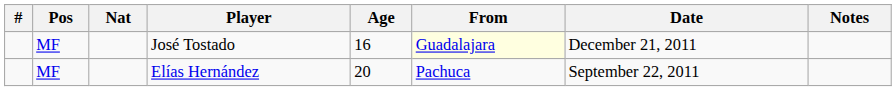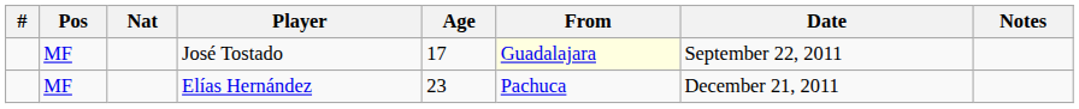 <table class="wikitable" style="width:65%; text-align:center; font-size:95%; text-align:left;">
 <tr>
 <th><strong>#</strong></th>
 <th><strong>Pos</strong></th>
 <th><strong>Nat</strong></th>
 <th><strong>Player</strong></th>
 <th><strong>Age</strong></th>
 <th><strong>From</strong></th>
 <th><strong>Date</strong></th>
 <th><strong>Notes</strong></th>
 </tr>
 <tr>
 <td></td>
 <td><a href='#'>MF</a></td>
 <td></td>
 <td>José Tostado</td>
-<td>16</td>
+<td>17</td>
 <td style="background: lightyellow;"><a href='#'>Guadalajara</a></td>
-<td>December 21, 2011</td>
+<td>September 22, 2011</td>
 <td></td>
 </tr>
 <tr>
 <td></td>
 <td><a href='#'>MF</a></td>
 <td></td>
 <td><a href='#'>Elías Hernández</a></td>
-<td>20</td>
+<td>23</td>
 <td><a href='#'>Pachuca</a></td>
-<td>September 22, 2011</td>
+<td>December 21, 2011</td>
 <td></td>
 </tr>
 </table>
